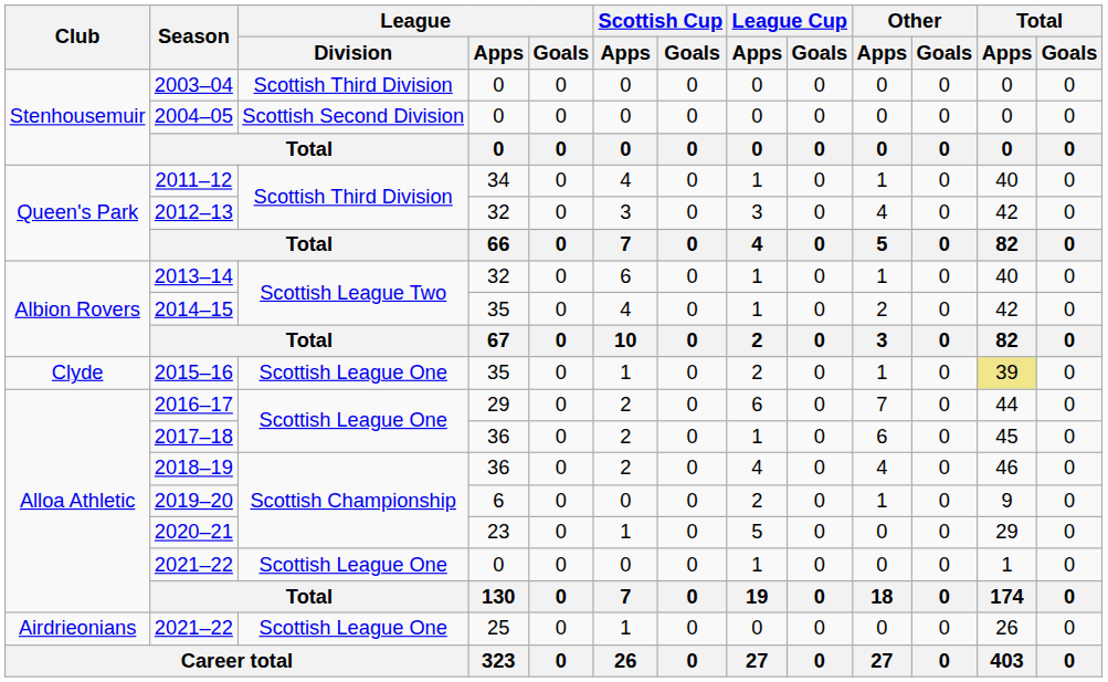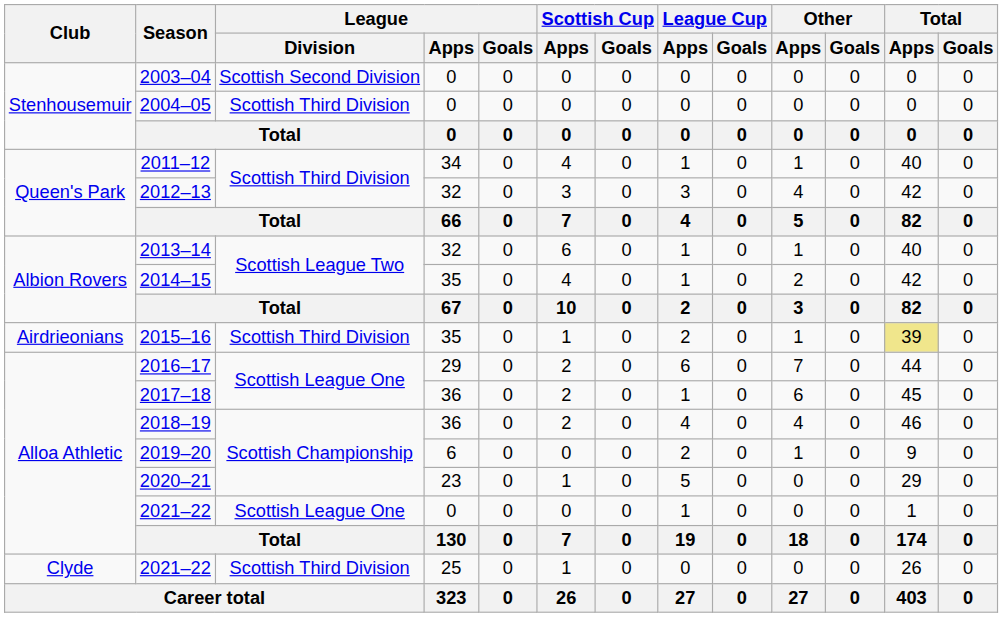 <table class="wikitable" style="text-align:center">
 <tr>
 <th rowspan="2">Club</th>
 <th rowspan="2">Season</th>
 <th colspan="3">League</th>
 <th colspan="2"><a href='#'>Scottish Cup</a></th>
 <th colspan="2"><a href='#'>League Cup</a></th>
 <th colspan="2">Other</th>
 <th colspan="2">Total</th>
 </tr>
 <tr>
 <th>Division</th>
 <th>Apps</th>
 <th>Goals</th>
 <th>Apps</th>
 <th>Goals</th>
 <th>Apps</th>
 <th>Goals</th>
 <th>Apps</th>
 <th>Goals</th>
 <th>Apps</th>
 <th>Goals</th>
 </tr>
 <tr>
 <td rowspan="3"><a href='#'>Stenhousemuir</a></td>
 <td><a href='#'>2003–04</a></td>
-<td><a href='#'>Scottish Third Division</a></td>
+<td><a href='#'>Scottish Second Division</a></td>
 <td>0</td>
 <td>0</td>
 <td>0</td>
 <td>0</td>
 <td>0</td>
 <td>0</td>
 <td>0</td>
 <td>0</td>
 <td>0</td>
 <td>0</td>
 </tr>
 <tr>
 <td><a href='#'>2004–05</a></td>
-<td><a href='#'>Scottish Second Division</a></td>
+<td><a href='#'>Scottish Third Division</a></td>
 <td>0</td>
 <td>0</td>
 <td>0</td>
 <td>0</td>
 <td>0</td>
 <td>0</td>
 <td>0</td>
 <td>0</td>
 <td>0</td>
 <td>0</td>
 </tr>
 <tr>
 <th colspan="2">Total</th>
 <th>0</th>
 <th>0</th>
 <th>0</th>
 <th>0</th>
 <th>0</th>
 <th>0</th>
 <th>0</th>
 <th>0</th>
 <th>0</th>
 <th>0</th>
 </tr>
 <tr>
 <td rowspan="3"><a href='#'>Queen's Park</a></td>
 <td><a href='#'>2011–12</a></td>
 <td rowspan="2"><a href='#'>Scottish Third Division</a></td>
 <td>34</td>
 <td>0</td>
 <td>4</td>
 <td>0</td>
 <td>1</td>
 <td>0</td>
 <td>1</td>
 <td>0</td>
 <td>40</td>
 <td>0</td>
 </tr>
 <tr>
 <td><a href='#'>2012–13</a></td>
 <td>32</td>
 <td>0</td>
 <td>3</td>
 <td>0</td>
 <td>3</td>
 <td>0</td>
 <td>4</td>
 <td>0</td>
 <td>42</td>
 <td>0</td>
 </tr>
 <tr>
 <th colspan="2">Total</th>
 <th>66</th>
 <th>0</th>
 <th>7</th>
 <th>0</th>
 <th>4</th>
 <th>0</th>
 <th>5</th>
 <th>0</th>
 <th>82</th>
 <th>0</th>
 </tr>
 <tr>
 <td rowspan="3"><a href='#'>Albion Rovers</a></td>
 <td><a href='#'>2013–14</a></td>
 <td rowspan="2"><a href='#'>Scottish League Two</a></td>
 <td>32</td>
 <td>0</td>
 <td>6</td>
 <td>0</td>
 <td>1</td>
 <td>0</td>
 <td>1</td>
 <td>0</td>
 <td>40</td>
 <td>0</td>
 </tr>
 <tr>
 <td><a href='#'>2014–15</a></td>
 <td>35</td>
 <td>0</td>
 <td>4</td>
 <td>0</td>
 <td>1</td>
 <td>0</td>
 <td>2</td>
 <td>0</td>
 <td>42</td>
 <td>0</td>
 </tr>
 <tr>
 <th colspan="2">Total</th>
 <th>67</th>
 <th>0</th>
 <th>10</th>
 <th>0</th>
 <th>2</th>
 <th>0</th>
 <th>3</th>
 <th>0</th>
 <th>82</th>
 <th>0</th>
 </tr>
 <tr>
-<td><a href='#'>Clyde</a></td>
+<td><a href='#'>Airdrieonians</a></td>
 <td><a href='#'>2015–16</a></td>
-<td><a href='#'>Scottish League One</a></td>
+<td><a href='#'>Scottish Third Division</a></td>
 <td>35</td>
 <td>0</td>
 <td>1</td>
 <td>0</td>
 <td>2</td>
 <td>0</td>
 <td>1</td>
 <td>0</td>
 <td style="background: khaki;">39</td>
 <td>0</td>
 </tr>
 <tr>
 <td rowspan="7"><a href='#'>Alloa Athletic</a></td>
 <td><a href='#'>2016–17</a></td>
 <td rowspan="2"><a href='#'>Scottish League One</a></td>
 <td>29</td>
 <td>0</td>
 <td>2</td>
 <td>0</td>
 <td>6</td>
 <td>0</td>
 <td>7</td>
 <td>0</td>
 <td>44</td>
 <td>0</td>
 </tr>
 <tr>
 <td><a href='#'>2017–18</a></td>
 <td>36</td>
 <td>0</td>
 <td>2</td>
 <td>0</td>
 <td>1</td>
 <td>0</td>
 <td>6</td>
 <td>0</td>
 <td>45</td>
 <td>0</td>
 </tr>
 <tr>
 <td><a href='#'>2018–19</a></td>
 <td rowspan=3><a href='#'>Scottish Championship</a></td>
 <td>36</td>
 <td>0</td>
 <td>2</td>
 <td>0</td>
 <td>4</td>
 <td>0</td>
 <td>4</td>
 <td>0</td>
 <td>46</td>
 <td>0</td>
 </tr>
 <tr>
 <td><a href='#'>2019–20</a></td>
 <td>6</td>
 <td>0</td>
 <td>0</td>
 <td>0</td>
 <td>2</td>
 <td>0</td>
 <td>1</td>
 <td>0</td>
 <td>9</td>
 <td>0</td>
 </tr>
 <tr>
 <td><a href='#'>2020–21</a></td>
 <td>23</td>
 <td>0</td>
 <td>1</td>
 <td>0</td>
 <td>5</td>
 <td>0</td>
 <td>0</td>
 <td>0</td>
 <td>29</td>
 <td>0</td>
 </tr>
 <tr>
 <td><a href='#'>2021–22</a></td>
 <td><a href='#'>Scottish League One</a></td>
 <td>0</td>
 <td>0</td>
 <td>0</td>
 <td>0</td>
 <td>1</td>
 <td>0</td>
 <td>0</td>
 <td>0</td>
 <td>1</td>
 <td>0</td>
 </tr>
 <tr>
 <th colspan="2">Total</th>
 <th>130</th>
 <th>0</th>
 <th>7</th>
 <th>0</th>
 <th>19</th>
 <th>0</th>
 <th>18</th>
 <th>0</th>
 <th>174</th>
 <th>0</th>
 </tr>
 <tr>
-<td><a href='#'>Airdrieonians</a></td>
+<td><a href='#'>Clyde</a></td>
 <td><a href='#'>2021–22</a></td>
-<td><a href='#'>Scottish League One</a></td>
+<td><a href='#'>Scottish Third Division</a></td>
 <td>25</td>
 <td>0</td>
 <td>1</td>
 <td>0</td>
 <td>0</td>
 <td>0</td>
 <td>0</td>
 <td>0</td>
 <td>26</td>
 <td>0</td>
 </tr>
 <tr>
 <th colspan="3">Career total</th>
 <th>323</th>
 <th>0</th>
 <th>26</th>
 <th>0</th>
 <th>27</th>
 <th>0</th>
 <th>27</th>
 <th>0</th>
 <th>403</th>
 <th>0</th>
 </tr>
 </table>
